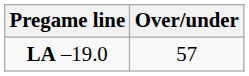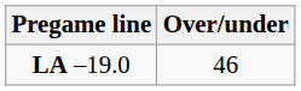 <table class="wikitable">
 <tr align="center">
 <th style=>Pregame line</th>
 <th style=>Over/under</th>
 </tr>
 <tr align="center">
 <td><strong>LA</strong> –19.0</td>
-<td>57</td>
+<td>46</td>
 </tr>
 </table>
